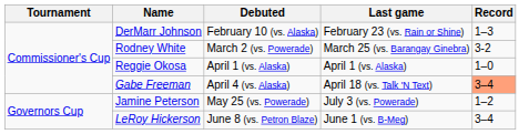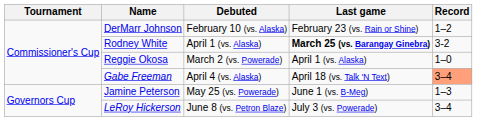 <table class="wikitable">
 <tr>
 <th>Tournament</th>
 <th>Name</th>
 <th>Debuted</th>
 <th>Last game</th>
 <th>Record</th>
 </tr>
 <tr>
 <td rowspan=4><a href='#'>Commissioner's Cup</a></td>
 <td><a href='#'>DerMarr Johnson</a></td>
 <td>February 10 <small>(vs. <a href='#'>Alaska</a>)</small></td>
 <td>February 23 <small>(vs. <a href='#'>Rain or Shine</a>)</small></td>
-<td>1–3</td>
+<td>1–2</td>
 </tr>
 <tr>
 <td><a href='#'>Rodney White</a></td>
-<td>March 2 <small>(vs. <a href='#'>Powerade</a>)</small></td>
-<td>March 25 <small>(vs. <a href='#'>Barangay Ginebra</a>)</small></td>
+<td>April 1 <small>(vs. <a href='#'>Alaska</a>)</small></td>
+<td><strong>March 25 <small>(vs. <a href='#'>Barangay Ginebra</a>)</small></strong></td>
 <td>3-2</td>
 </tr>
 <tr>
 <td><a href='#'>Reggie Okosa</a></td>
-<td>April 1 <small>(vs. <a href='#'>Alaska</a>)</small></td>
+<td>March 2 <small>(vs. <a href='#'>Powerade</a>)</small></td>
 <td>April 1 <small>(vs. <a href='#'>Alaska</a>)</small></td>
 <td>1–0</td>
 </tr>
 <tr>
 <td><em><a href='#'>Gabe Freeman</a></em></td>
 <td>April 4 <small>(vs. <a href='#'>Alaska</a>)</small></td>
 <td>April 18 <small>(vs. <a href='#'>Talk 'N Text</a>)</small></td>
 <td style="background: lightsalmon;">3–4</td>
 </tr>
 <tr>
 <td rowspan=2><a href='#'>Governors Cup</a></td>
 <td><a href='#'>Jamine Peterson</a></td>
 <td>May 25 <small>(vs. <a href='#'>Powerade</a>)</small></td>
-<td>July 3 <small>(vs. <a href='#'>Powerade</a>)</small></td>
-<td>1–2</td>
+<td>June 1 <small>(vs. <a href='#'>B-Meg</a>)</small></td>
+<td>1–3</td>
 </tr>
 <tr>
 <td><em><a href='#'>LeRoy Hickerson</a></em></td>
 <td>June 8 <small>(vs. <a href='#'>Petron Blaze</a>)</small></td>
-<td>June 1 <small>(vs. <a href='#'>B-Meg</a>)</small></td>
+<td>July 3 <small>(vs. <a href='#'>Powerade</a>)</small></td>
 <td>3–4</td>
 </tr>
 </table>
